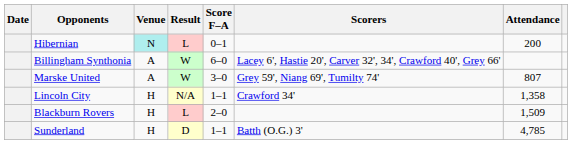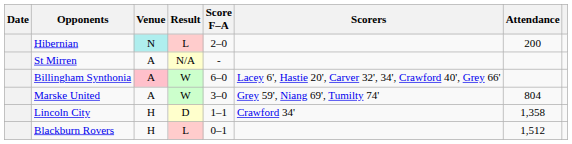 <table class="wikitable plainrowheaders sortable" style="text-align:center">
 <tr>
 <th scope=col>Date</th>
 <th scope=col>Opponents</th>
 <th scope=col>Venue</th>
 <th scope=col>Result</th>
 <th scope=col>Score<br>F–A</th>
 <th scope=col class=unsortable>Scorers</th>
 <th scope=col>Attendance</th>
 <th scope=col class=unsortable></th>
 </tr>
 <tr>
 <th scope=row></th>
 <td align=left><a href='#'>Hibernian</a></td>
 <td style="background: paleturquoise;">N</td>
 <td style=background-color:#FFCCCC>L</td>
-<td>0–1</td>
+<td>2–0</td>
 <td align=left></td>
 <td>200</td>
 <td></td>
 </tr>
 <tr>
 <th scope=row></th>
+<td align=left><a href='#'>St Mirren</a></td>
+<td>A</td>
+<td style=background-color:#FFFFCC>N/A</td>
+<td>-</td>
+<td align=left></td>
+<td></td>
+<td></td>
+</tr>
+<tr>
+<th scope=row></th>
 <td align=left><a href='#'>Billingham Synthonia</a></td>
-<td>A</td>
+<td style="background: pink;">A</td>
 <td style=background-color:#CCFFCC>W</td>
 <td>6–0</td>
 <td align=left><a href='#'>Lacey</a> 6', <a href='#'>Hastie</a> 20', <a href='#'>Carver</a> 32', 34', <a href='#'>Crawford</a> 40', <a href='#'>Grey</a> 66'</td>
 <td></td>
 <td></td>
 </tr>
 <tr>
 <th scope=row></th>
 <td align=left><a href='#'>Marske United</a></td>
 <td>A</td>
 <td style=background-color:#CCFFCC>W</td>
 <td>3–0</td>
 <td align=left><a href='#'>Grey</a> 59', <a href='#'>Niang</a> 69', <a href='#'>Tumilty</a> 74'</td>
-<td>807</td>
+<td>804</td>
 <td></td>
 </tr>
 <tr>
 <th scope=row></th>
 <td align=left><a href='#'>Lincoln City</a></td>
 <td>H</td>
-<td style=background-color:#FFFFCC>N/A</td>
+<td style=background-color:#FFFFCC>D</td>
 <td>1–1</td>
 <td align=left><a href='#'>Crawford</a> 34'</td>
 <td>1,358</td>
 <td></td>
 </tr>
 <tr>
 <th scope=row></th>
 <td align=left><a href='#'>Blackburn Rovers</a></td>
 <td>H</td>
 <td style=background-color:#FFCCCC>L</td>
-<td>2–0</td>
+<td>0–1</td>
 <td></td>
-<td>1,509</td>
-<td></td>
-</tr>
-<tr>
-<th scope=row></th>
-<td align=left><a href='#'>Sunderland</a></td>
-<td>H</td>
-<td style=background-color:#FFFFCC>D</td>
-<td>1–1</td>
-<td align=left><a href='#'>Batth</a> (O.G.) 3'</td>
-<td>4,785</td>
+<td>1,512</td>
 <td></td>
 </tr>
 </table>
